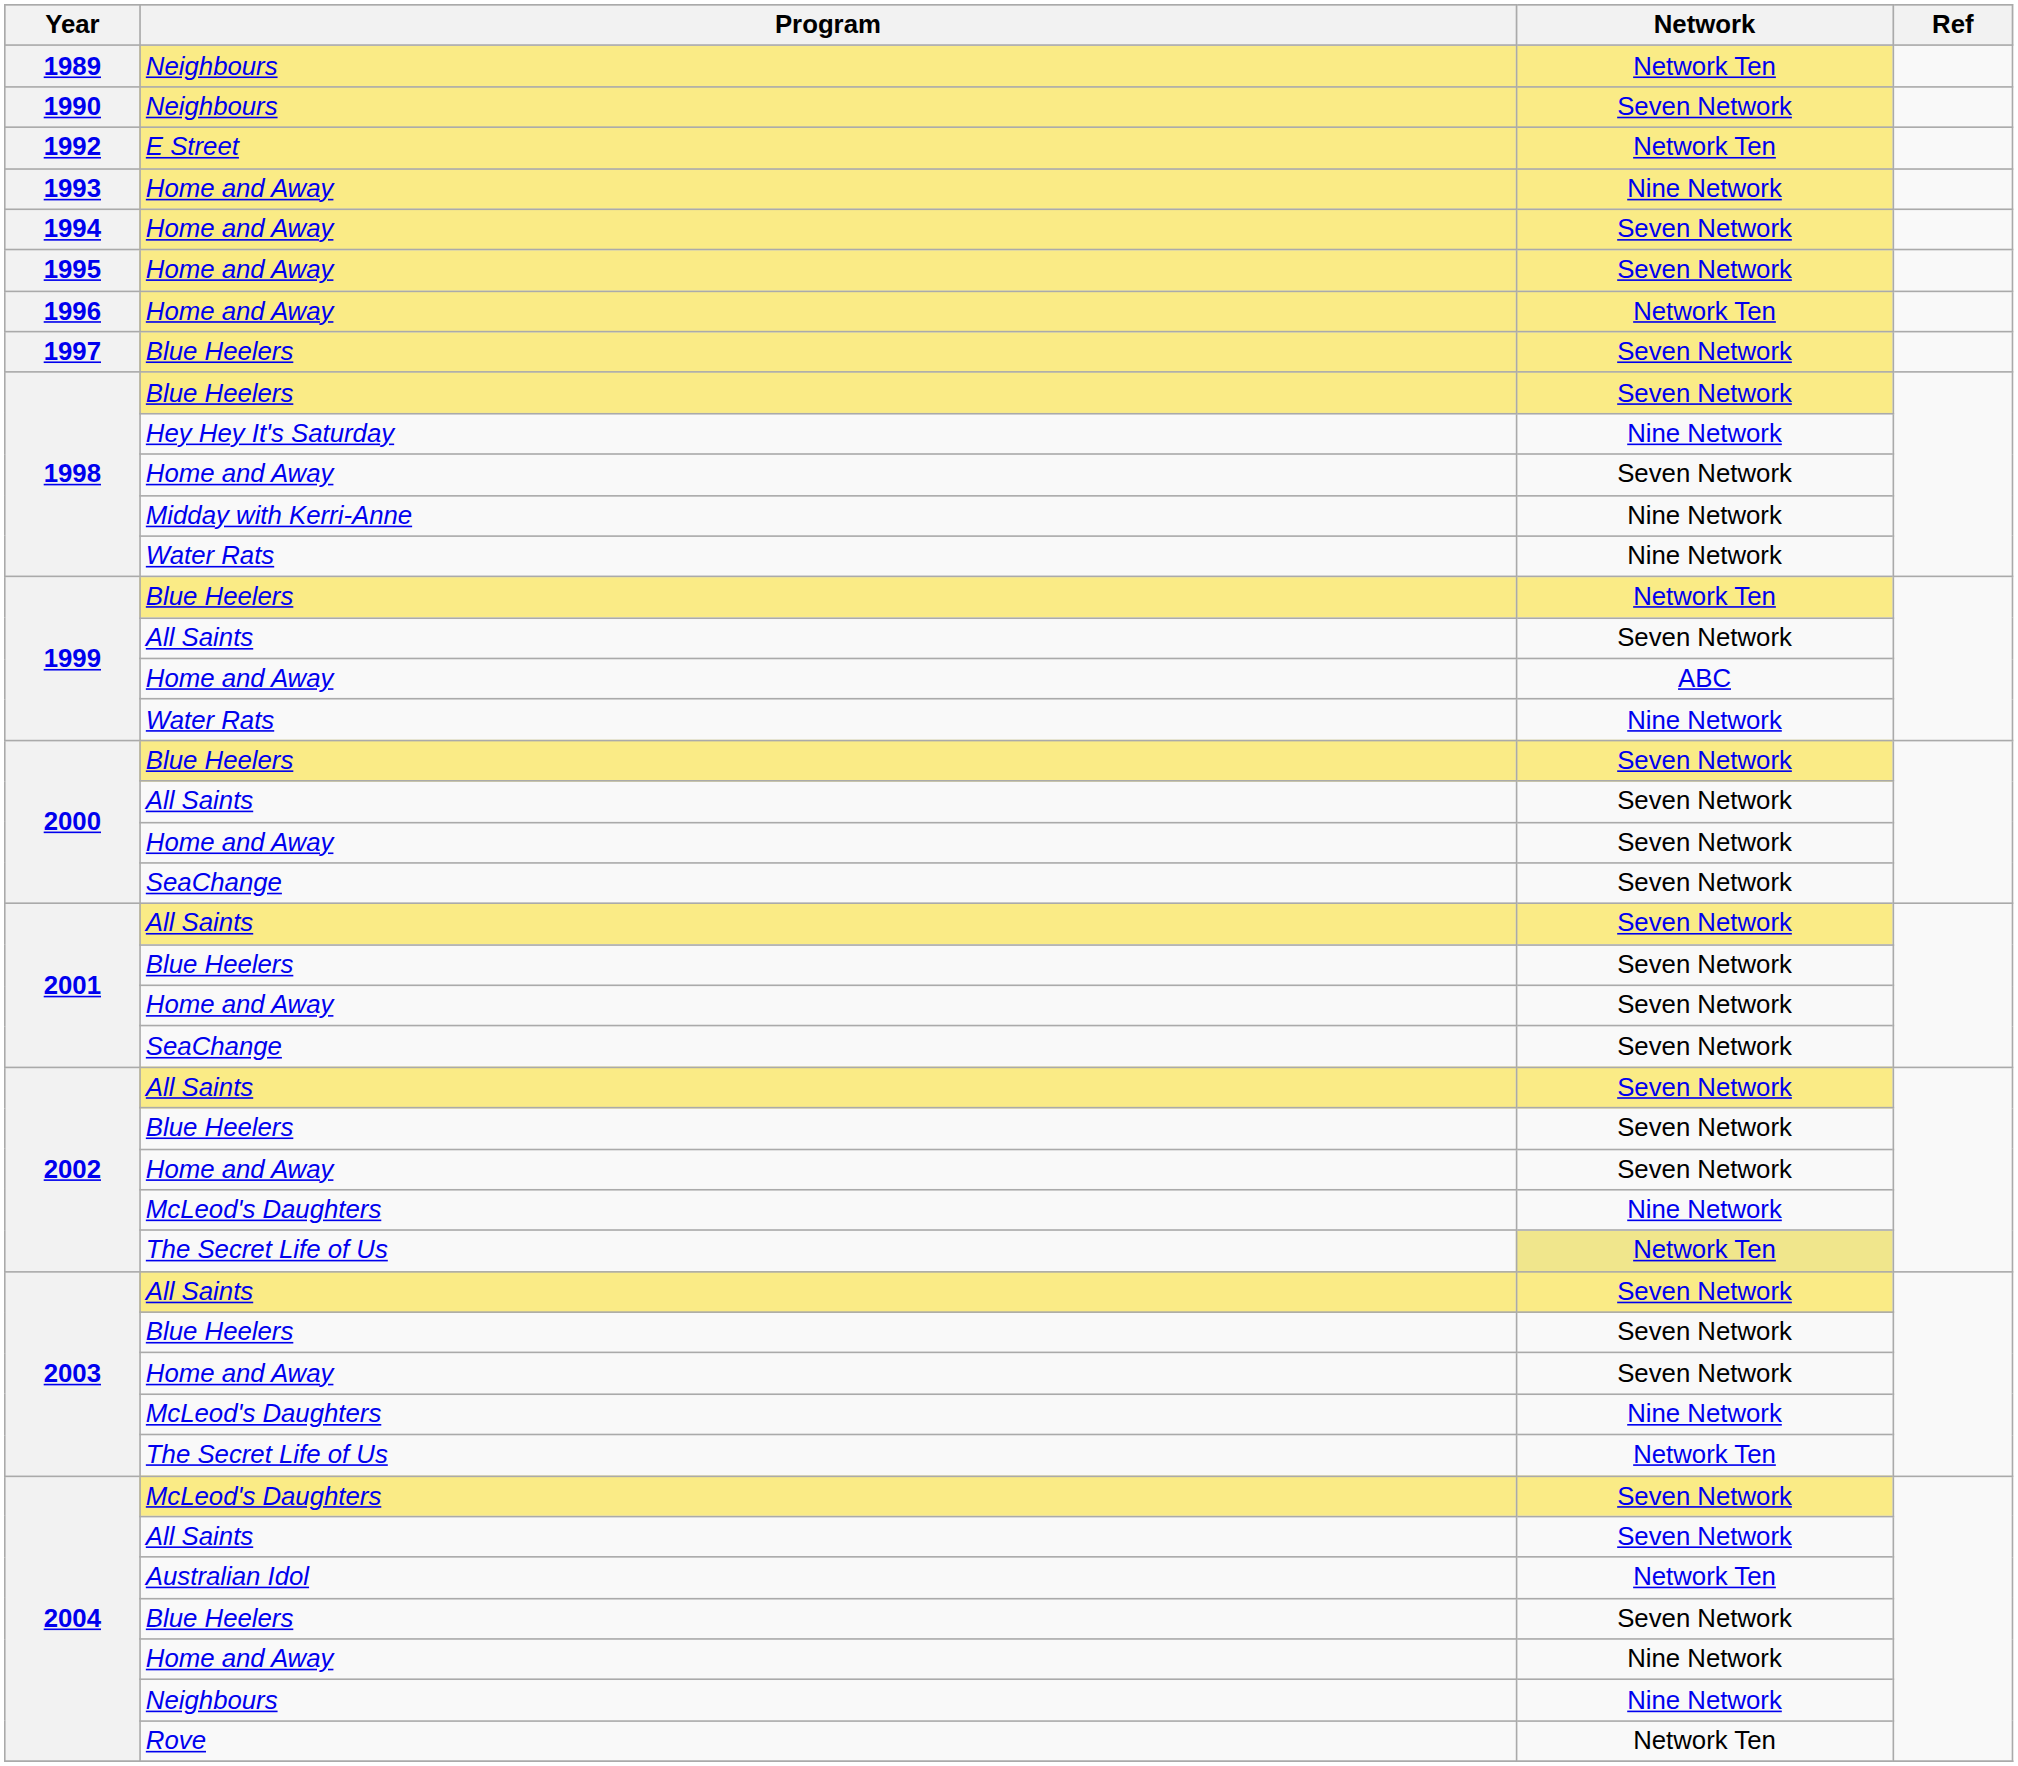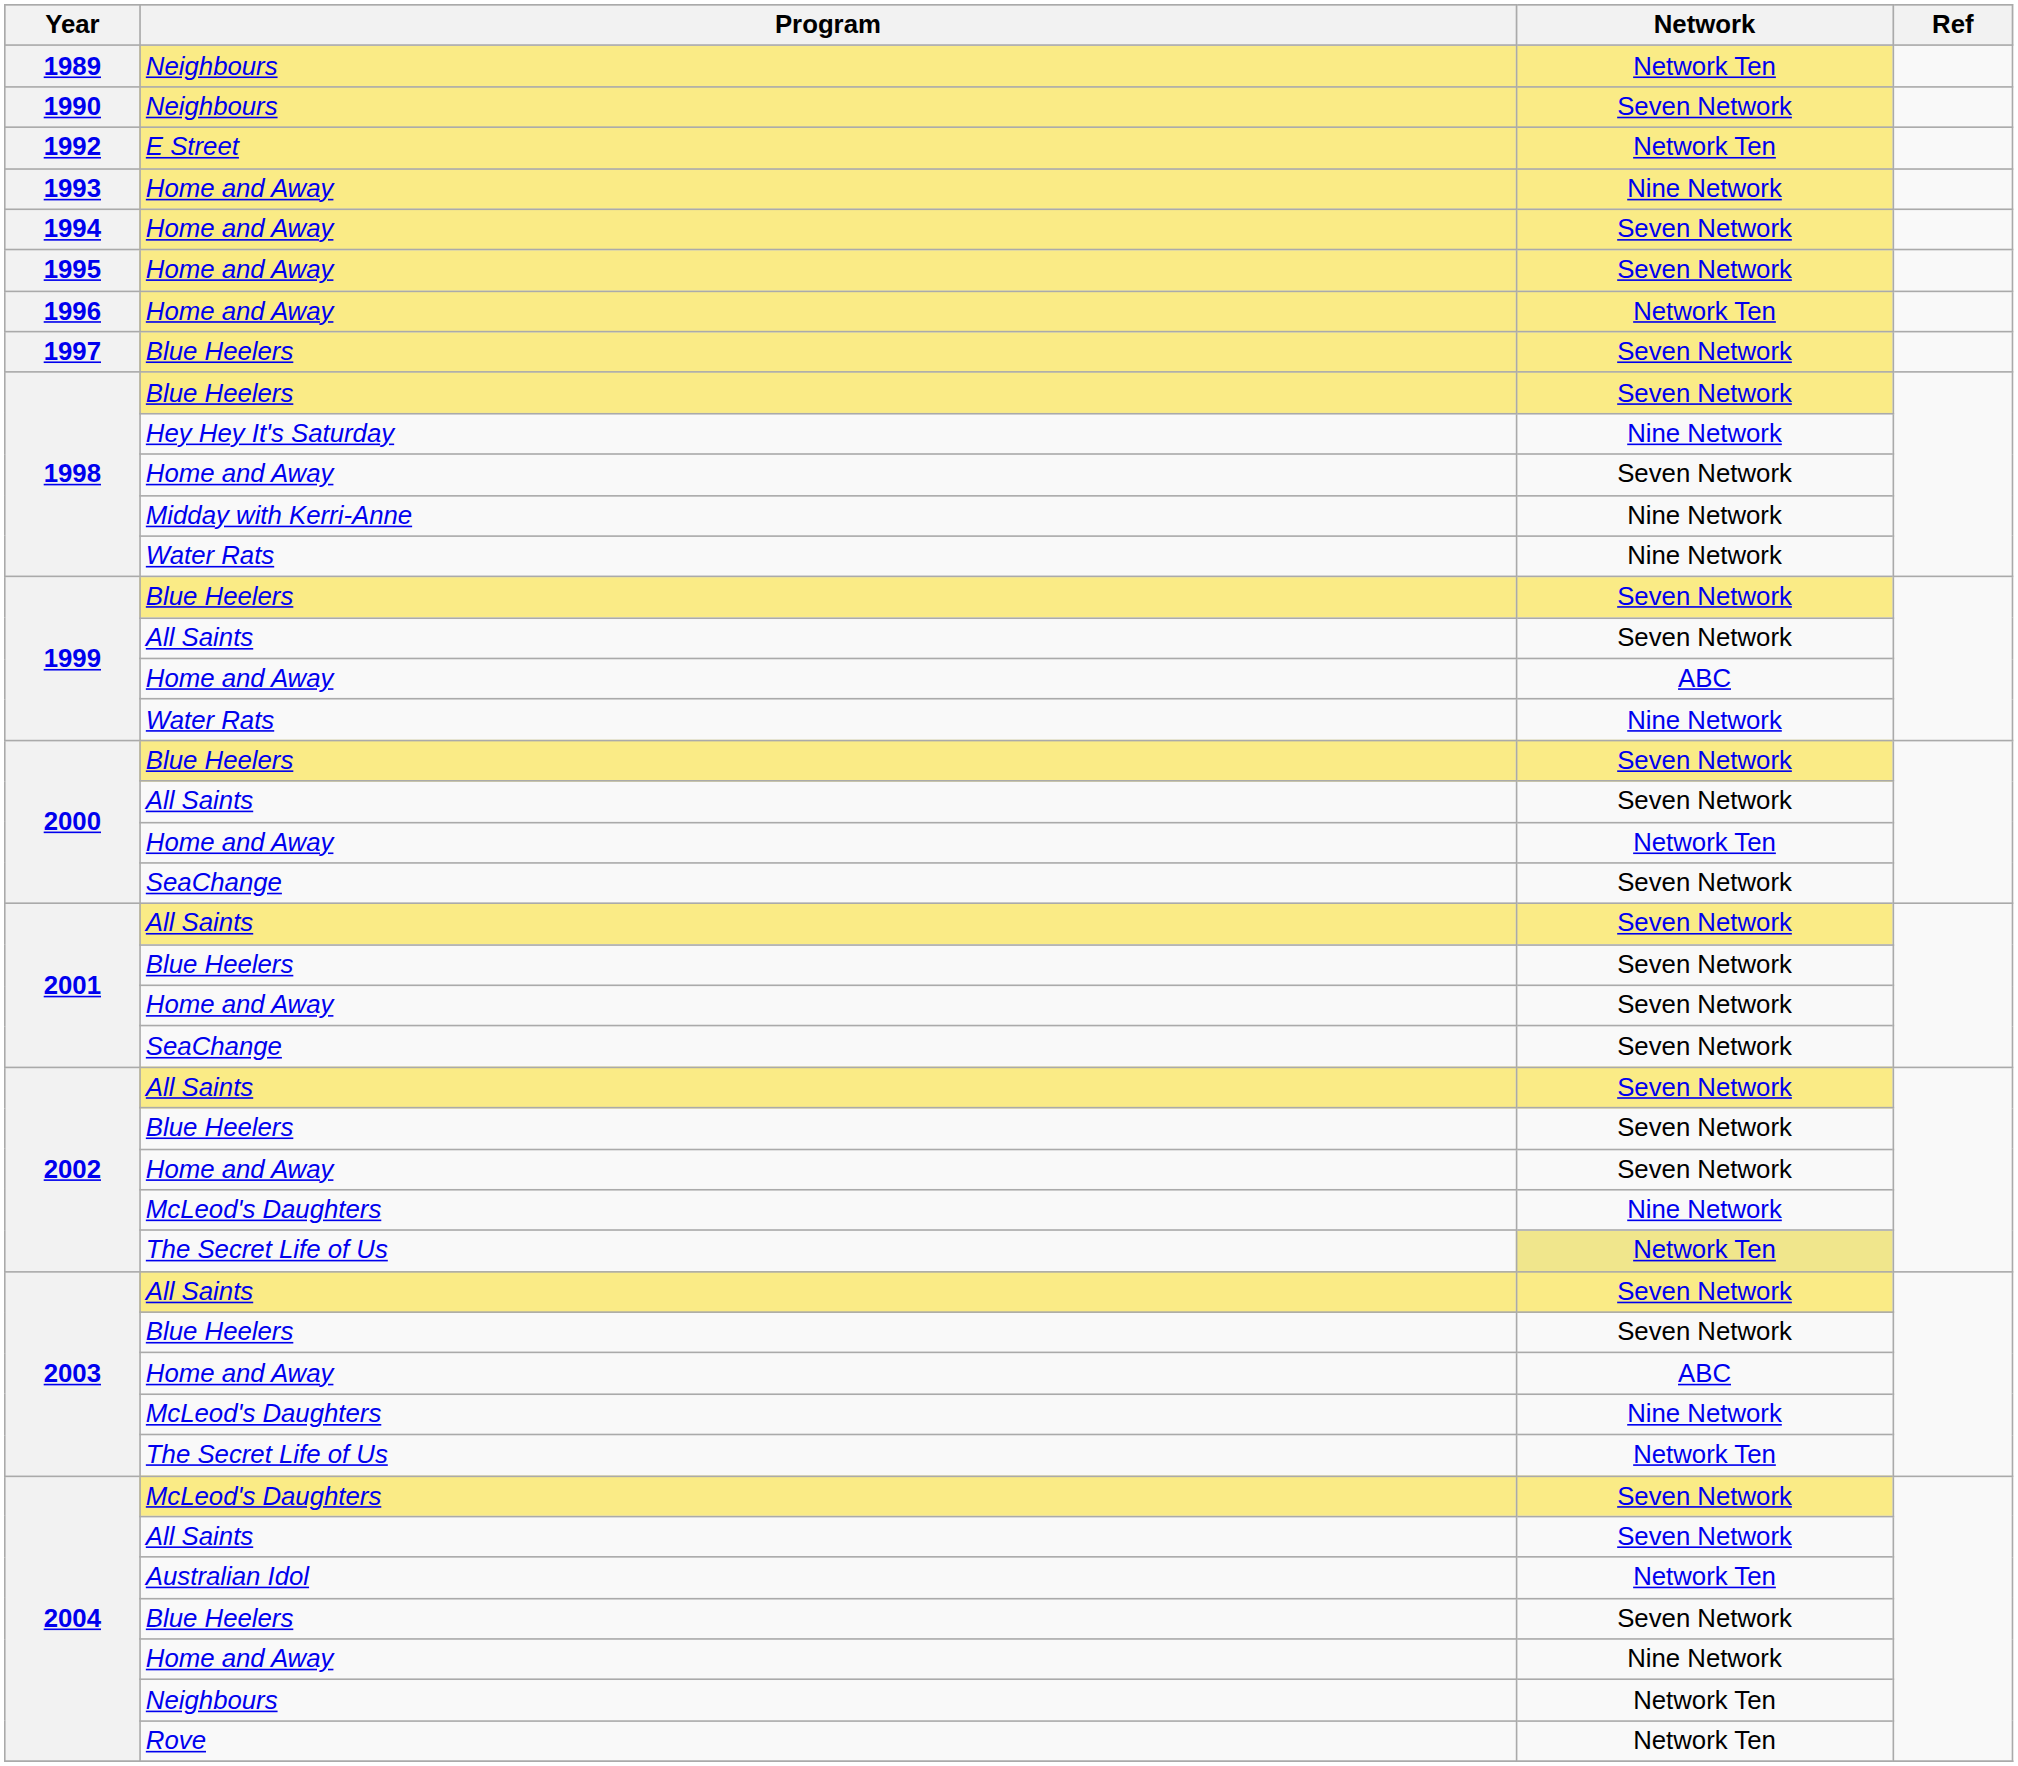 <table class="wikitable sortable">
 <tr style="background:#bebebe;">
 <th scope="col" style="width:1%;">Year</th>
 <th scope="col" style="width:16%;">Program</th>
 <th scope="col" style="width:4%;">Network</th>
 <th scope="col" style="width:1%;" class="unsortable">Ref</th>
 </tr>
 <tr>
 <th scope="row" style="text-align:center"><a href='#'>1989</a></th>
 <td style="background:#FAEB86"><em><a href='#'>Neighbours</a></em></td>
 <td style="background:#FAEB86; text-align:center;"><a href='#'>Network Ten</a></td>
 <td style="text-align:center;"></td>
 </tr>
 <tr>
 <th scope="row" style="text-align:center"><a href='#'>1990</a></th>
 <td style="background:#FAEB86"><em><a href='#'>Neighbours</a></em></td>
 <td style="background:#FAEB86; text-align:center;"><a href='#'>Seven Network</a></td>
 <td style="text-align:center;"></td>
 </tr>
 <tr>
 <th scope="row" style="text-align:center"><a href='#'>1992</a></th>
 <td style="background:#FAEB86"><em><a href='#'>E Street</a></em></td>
 <td style="background:#FAEB86; text-align:center;"><a href='#'>Network Ten</a></td>
 <td style="text-align:center;"></td>
 </tr>
 <tr>
 <th scope="row" style="text-align:center"><a href='#'>1993</a></th>
 <td style="background:#FAEB86"><em><a href='#'>Home and Away</a></em></td>
 <td style="background:#FAEB86; text-align:center;"><a href='#'>Nine Network</a></td>
 <td style="text-align:center;"></td>
 </tr>
 <tr>
 <th scope="row" style="text-align:center"><a href='#'>1994</a></th>
 <td style="background:#FAEB86"><em><a href='#'>Home and Away</a></em></td>
 <td style="background:#FAEB86; text-align:center;"><a href='#'>Seven Network</a></td>
 <td style="text-align:center;"></td>
 </tr>
 <tr>
 <th scope="row" style="text-align:center"><a href='#'>1995</a></th>
 <td style="background:#FAEB86"><em><a href='#'>Home and Away</a></em></td>
 <td style="background:#FAEB86; text-align:center;"><a href='#'>Seven Network</a></td>
 <td style="text-align:center;"></td>
 </tr>
 <tr>
 <th scope="row" style="text-align:center"><a href='#'>1996</a></th>
 <td style="background:#FAEB86"><em><a href='#'>Home and Away</a></em></td>
 <td style="background:#FAEB86; text-align:center;"><a href='#'>Network Ten</a></td>
 <td style="text-align:center;"></td>
 </tr>
 <tr>
 <th scope="row" style="text-align:center"><a href='#'>1997</a></th>
 <td style="background:#FAEB86"><em><a href='#'>Blue Heelers</a></em></td>
 <td style="background:#FAEB86; text-align:center;"><a href='#'>Seven Network</a></td>
 <td style="text-align:center;"></td>
 </tr>
 <tr>
 <th scope="row" rowspan="5" style="text-align:center"><a href='#'>1998</a></th>
 <td style="background:#FAEB86"><em><a href='#'>Blue Heelers</a></em></td>
 <td style="background:#FAEB86; text-align:center;"><a href='#'>Seven Network</a></td>
 <td rowspan="5" style="text-align:center;"></td>
 </tr>
 <tr>
 <td><em><a href='#'>Hey Hey It's Saturday</a></em></td>
 <td style="text-align:center;"><a href='#'>Nine Network</a></td>
 </tr>
 <tr>
 <td><em><a href='#'>Home and Away</a></em></td>
 <td style="text-align:center;">Seven Network</td>
 </tr>
 <tr>
 <td><em><a href='#'>Midday with Kerri-Anne</a></em></td>
 <td style="text-align:center;">Nine Network</td>
 </tr>
 <tr>
 <td><em><a href='#'>Water Rats</a></em></td>
 <td style="text-align:center;">Nine Network</td>
 </tr>
 <tr>
 <th scope="row" rowspan="4" style="text-align:center"><a href='#'>1999</a></th>
 <td style="background:#FAEB86"><em><a href='#'>Blue Heelers</a></em></td>
-<td style="background:#FAEB86; text-align:center;"><a href='#'>Network Ten</a></td>
+<td style="background:#FAEB86; text-align:center;"><a href='#'>Seven Network</a></td>
 <td rowspan="4" style="text-align:center;"></td>
 </tr>
 <tr>
 <td><em><a href='#'>All Saints</a></em></td>
 <td style="text-align:center;">Seven Network</td>
 </tr>
 <tr>
 <td><em><a href='#'>Home and Away</a></em></td>
 <td style="text-align:center;"><a href='#'>ABC</a></td>
 </tr>
 <tr>
 <td><em><a href='#'>Water Rats</a></em></td>
 <td style="text-align:center;"><a href='#'>Nine Network</a></td>
 </tr>
 <tr>
 <th scope="row" rowspan="4" style="text-align:center"><a href='#'>2000</a></th>
 <td style="background:#FAEB86"><em><a href='#'>Blue Heelers</a></em></td>
 <td style="background:#FAEB86; text-align:center;"><a href='#'>Seven Network</a></td>
 <td rowspan="4" style="text-align:center;"></td>
 </tr>
 <tr>
 <td><em><a href='#'>All Saints</a></em></td>
 <td style="text-align:center;">Seven Network</td>
 </tr>
 <tr>
 <td><em><a href='#'>Home and Away</a></em></td>
-<td style="text-align:center;">Seven Network</td>
+<td style="text-align:center;"><a href='#'>Network Ten</a></td>
 </tr>
 <tr>
 <td><em><a href='#'>SeaChange</a></em></td>
 <td style="text-align:center;">Seven Network</td>
 </tr>
 <tr>
 <th scope="row" rowspan="4" style="text-align:center"><a href='#'>2001</a></th>
 <td style="background:#FAEB86"><em><a href='#'>All Saints</a></em></td>
 <td style="background:#FAEB86; text-align:center;"><a href='#'>Seven Network</a></td>
 <td rowspan="4" style="text-align:center;"></td>
 </tr>
 <tr>
 <td><em><a href='#'>Blue Heelers</a></em></td>
 <td style="text-align:center;">Seven Network</td>
 </tr>
 <tr>
 <td><em><a href='#'>Home and Away</a></em></td>
 <td style="text-align:center;">Seven Network</td>
 </tr>
 <tr>
 <td><em><a href='#'>SeaChange</a></em></td>
 <td style="text-align:center;">Seven Network</td>
 </tr>
 <tr>
 <th scope="row" rowspan="5" style="text-align:center"><a href='#'>2002</a></th>
 <td style="background:#FAEB86"><em><a href='#'>All Saints</a></em></td>
 <td style="background:#FAEB86; text-align:center;"><a href='#'>Seven Network</a></td>
 <td rowspan="5" style="text-align:center;"></td>
 </tr>
 <tr>
 <td><em><a href='#'>Blue Heelers</a></em></td>
 <td style="text-align:center;">Seven Network</td>
 </tr>
 <tr>
 <td><em><a href='#'>Home and Away</a></em></td>
 <td style="text-align:center;">Seven Network</td>
 </tr>
 <tr>
 <td><em><a href='#'>McLeod's Daughters</a></em></td>
 <td style="text-align:center;"><a href='#'>Nine Network</a></td>
 </tr>
 <tr>
 <td><em><a href='#'>The Secret Life of Us</a></em></td>
 <td style="background: khaki; text-align:center;"><a href='#'>Network Ten</a></td>
 </tr>
 <tr>
 <th scope="row" rowspan="5" style="text-align:center"><a href='#'>2003</a></th>
 <td style="background:#FAEB86"><em><a href='#'>All Saints</a></em></td>
 <td style="background:#FAEB86; text-align:center;"><a href='#'>Seven Network</a></td>
 <td rowspan="5" style="text-align:center;"></td>
 </tr>
 <tr>
 <td><em><a href='#'>Blue Heelers</a></em></td>
 <td style="text-align:center;">Seven Network</td>
 </tr>
 <tr>
 <td><em><a href='#'>Home and Away</a></em></td>
-<td style="text-align:center;">Seven Network</td>
+<td style="text-align:center;"><a href='#'>ABC</a></td>
 </tr>
 <tr>
 <td><em><a href='#'>McLeod's Daughters</a></em></td>
 <td style="text-align:center;"><a href='#'>Nine Network</a></td>
 </tr>
 <tr>
 <td><em><a href='#'>The Secret Life of Us</a></em></td>
 <td style="text-align:center;"><a href='#'>Network Ten</a></td>
 </tr>
 <tr>
 <th scope="row" rowspan="7" style="text-align:center"><a href='#'>2004</a></th>
 <td style="background:#FAEB86"><em><a href='#'>McLeod's Daughters</a></em></td>
 <td style="background:#FAEB86; text-align:center;"><a href='#'>Seven Network</a></td>
 <td rowspan="7" style="text-align:center;"></td>
 </tr>
 <tr>
 <td><em><a href='#'>All Saints</a></em></td>
 <td style="text-align:center;"><a href='#'>Seven Network</a></td>
 </tr>
 <tr>
 <td><em><a href='#'>Australian Idol</a></em></td>
 <td style="text-align:center;"><a href='#'>Network Ten</a></td>
 </tr>
 <tr>
 <td><em><a href='#'>Blue Heelers</a></em></td>
 <td style="text-align:center;">Seven Network</td>
 </tr>
 <tr>
 <td><em><a href='#'>Home and Away</a></em></td>
 <td style="text-align:center;">Nine Network</td>
 </tr>
 <tr>
 <td><em><a href='#'>Neighbours</a></em></td>
-<td style="text-align:center;"><a href='#'>Nine Network</a></td>
+<td style="text-align:center;">Network Ten</td>
 </tr>
 <tr>
 <td><em><a href='#'>Rove</a></em></td>
 <td style="text-align:center;">Network Ten</td>
 </tr>
 <tr>
 </tr>
 </table>
